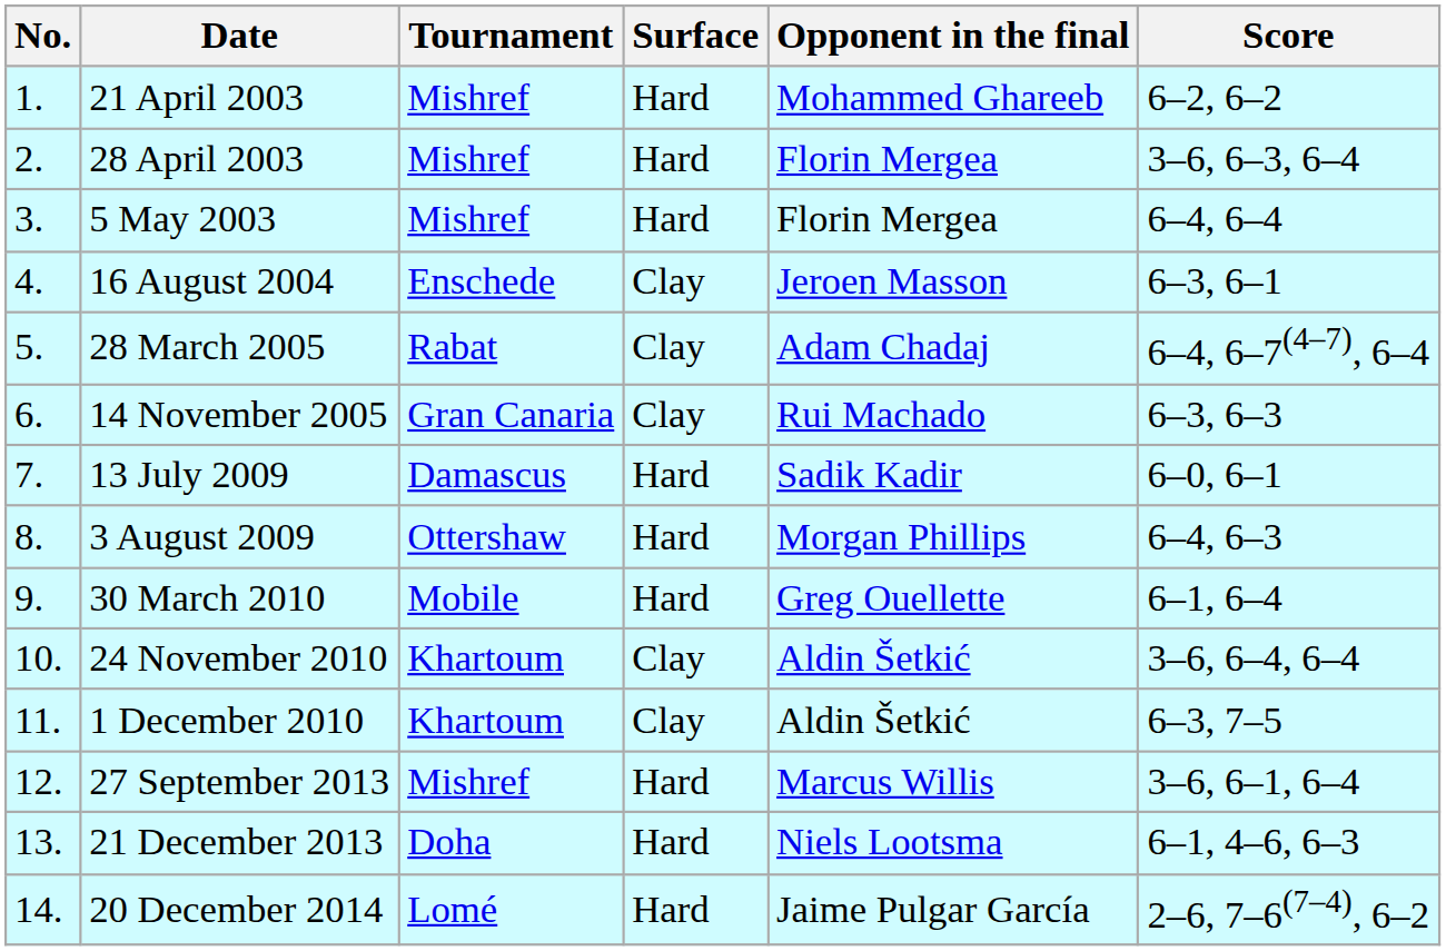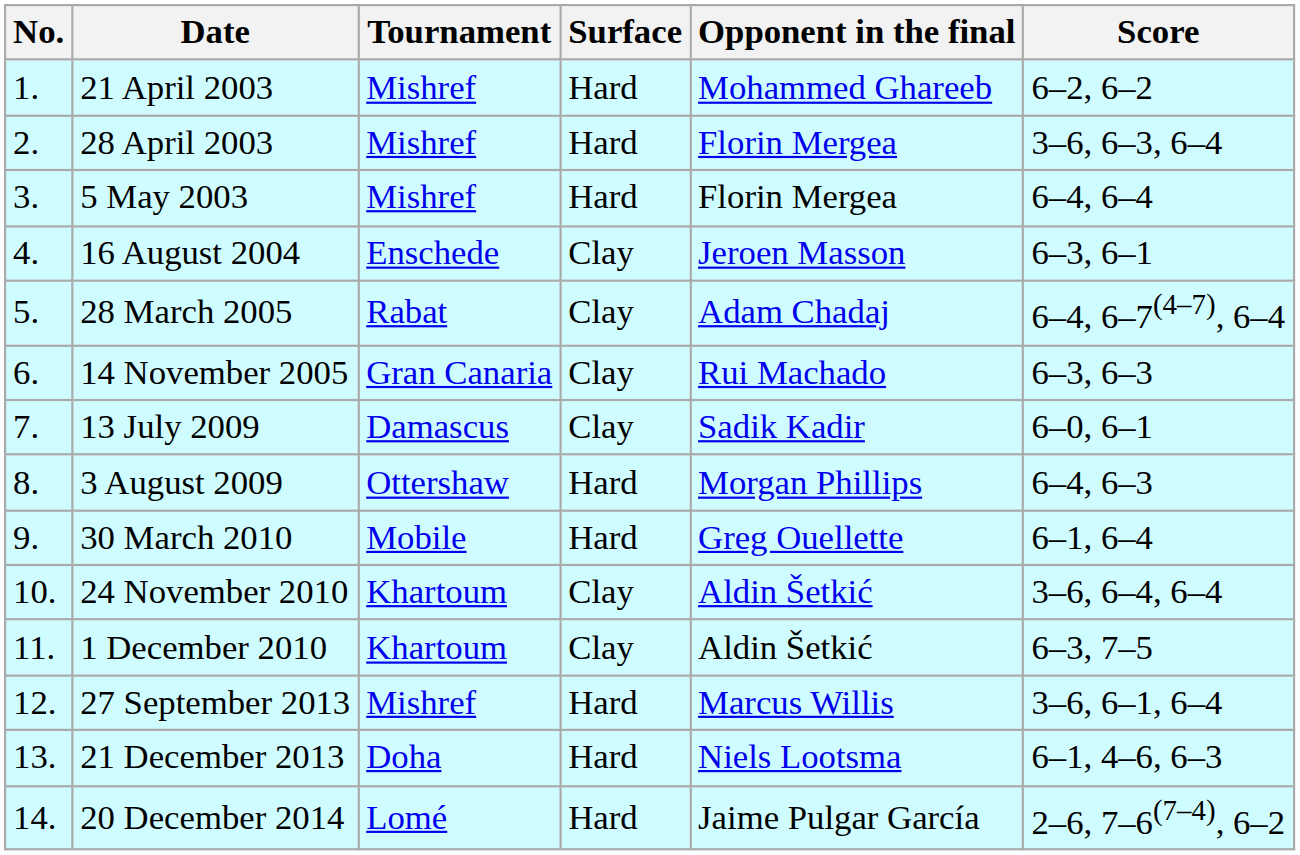 <table class="wikitable">
 <tr>
 <th>No.</th>
 <th>Date</th>
 <th>Tournament</th>
 <th>Surface</th>
 <th>Opponent in the final</th>
 <th>Score</th>
 </tr>
 <tr bgcolor="CFFCFF">
 <td>1.</td>
 <td>21 April 2003</td>
 <td><a href='#'>Mishref</a></td>
 <td>Hard</td>
 <td> <a href='#'>Mohammed Ghareeb</a></td>
 <td>6–2, 6–2</td>
 </tr>
 <tr bgcolor="CFFCFF">
 <td>2.</td>
 <td>28 April 2003</td>
 <td><a href='#'>Mishref</a></td>
 <td>Hard</td>
 <td> <a href='#'>Florin Mergea</a></td>
 <td>3–6, 6–3, 6–4</td>
 </tr>
 <tr bgcolor="CFFCFF">
 <td>3.</td>
 <td>5 May 2003</td>
 <td><a href='#'>Mishref</a></td>
 <td>Hard</td>
 <td> Florin Mergea</td>
 <td>6–4, 6–4</td>
 </tr>
 <tr bgcolor="CFFCFF">
 <td>4.</td>
 <td>16 August 2004</td>
 <td><a href='#'>Enschede</a></td>
 <td>Clay</td>
 <td> <a href='#'>Jeroen Masson</a></td>
 <td>6–3, 6–1</td>
 </tr>
 <tr bgcolor="CFFCFF">
 <td>5.</td>
 <td>28 March 2005</td>
 <td><a href='#'>Rabat</a></td>
 <td>Clay</td>
 <td> <a href='#'>Adam Chadaj</a></td>
 <td>6–4, 6–7<sup>(4–7)</sup>, 6–4</td>
 </tr>
 <tr bgcolor="CFFCFF">
 <td>6.</td>
 <td>14 November 2005</td>
 <td><a href='#'>Gran Canaria</a></td>
 <td>Clay</td>
 <td> <a href='#'>Rui Machado</a></td>
 <td>6–3, 6–3</td>
 </tr>
 <tr bgcolor="CFFCFF">
 <td>7.</td>
 <td>13 July 2009</td>
 <td><a href='#'>Damascus</a></td>
-<td>Hard</td>
+<td>Clay</td>
 <td> <a href='#'>Sadik Kadir</a></td>
 <td>6–0, 6–1</td>
 </tr>
 <tr bgcolor="CFFCFF">
 <td>8.</td>
 <td>3 August 2009</td>
 <td><a href='#'>Ottershaw</a></td>
 <td>Hard</td>
 <td> <a href='#'>Morgan Phillips</a></td>
 <td>6–4, 6–3</td>
 </tr>
 <tr bgcolor="CFFCFF">
 <td>9.</td>
 <td>30 March 2010</td>
 <td><a href='#'>Mobile</a></td>
 <td>Hard</td>
 <td> <a href='#'>Greg Ouellette</a></td>
 <td>6–1, 6–4</td>
 </tr>
 <tr bgcolor="CFFCFF">
 <td>10.</td>
 <td>24 November 2010</td>
 <td><a href='#'>Khartoum</a></td>
 <td>Clay</td>
 <td> <a href='#'>Aldin Šetkić</a></td>
 <td>3–6, 6–4, 6–4</td>
 </tr>
 <tr bgcolor="CFFCFF">
 <td>11.</td>
 <td>1 December 2010</td>
 <td><a href='#'>Khartoum</a></td>
 <td>Clay</td>
 <td> Aldin Šetkić</td>
 <td>6–3, 7–5</td>
 </tr>
 <tr bgcolor="CFFCFF">
 <td>12.</td>
 <td>27 September 2013</td>
 <td><a href='#'>Mishref</a></td>
 <td>Hard</td>
 <td> <a href='#'>Marcus Willis</a></td>
 <td>3–6, 6–1, 6–4</td>
 </tr>
 <tr bgcolor="CFFCFF">
 <td>13.</td>
 <td>21 December 2013</td>
 <td><a href='#'>Doha</a></td>
 <td>Hard</td>
 <td> <a href='#'>Niels Lootsma</a></td>
 <td>6–1, 4–6, 6–3</td>
 </tr>
 <tr bgcolor="CFFCFF">
 <td>14.</td>
 <td>20 December 2014</td>
 <td><a href='#'>Lomé</a></td>
 <td>Hard</td>
 <td> Jaime Pulgar García</td>
 <td>2–6, 7–6<sup>(7–4)</sup>, 6–2</td>
 </tr>
 </table>
